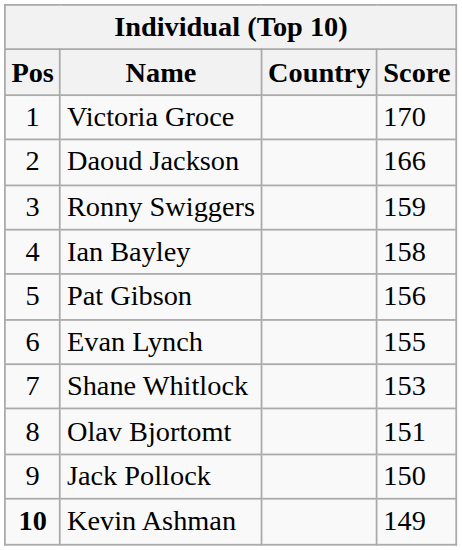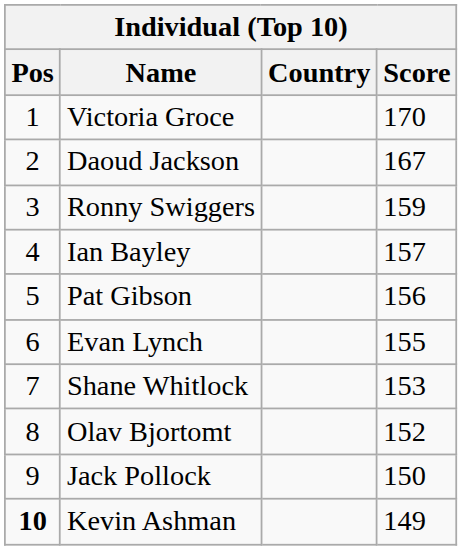 <table class="wikitable">
 <tr>
 <th colspan="4">Individual (Top 10)</th>
 </tr>
 <tr>
 <th>Pos</th>
 <th>Name</th>
 <th>Country</th>
 <th>Score</th>
 </tr>
 <tr>
 <td align="center">1</td>
 <td>Victoria Groce</td>
 <td></td>
 <td>170</td>
 </tr>
 <tr>
 <td align="center">2</td>
 <td>Daoud Jackson</td>
 <td></td>
-<td>166</td>
+<td>167</td>
 </tr>
 <tr>
 <td align="center">3</td>
 <td>Ronny Swiggers</td>
 <td></td>
 <td>159</td>
 </tr>
 <tr>
 <td align="center">4</td>
 <td>Ian Bayley</td>
 <td></td>
-<td>158</td>
+<td>157</td>
 </tr>
 <tr>
 <td align="center">5</td>
 <td>Pat Gibson</td>
 <td></td>
 <td>156</td>
 </tr>
 <tr>
 <td align="center">6</td>
 <td>Evan Lynch</td>
 <td></td>
 <td>155</td>
 </tr>
 <tr>
 <td align="center">7</td>
 <td>Shane Whitlock</td>
 <td></td>
 <td>153</td>
 </tr>
 <tr>
 <td align="center">8</td>
 <td>Olav Bjortomt</td>
 <td></td>
-<td>151</td>
+<td>152</td>
 </tr>
 <tr>
 <td align="center">9</td>
 <td>Jack Pollock</td>
 <td></td>
 <td>150</td>
 </tr>
 <tr>
 <td align="center"><strong>10</strong></td>
 <td>Kevin Ashman</td>
 <td></td>
 <td>149</td>
 </tr>
 </table>
